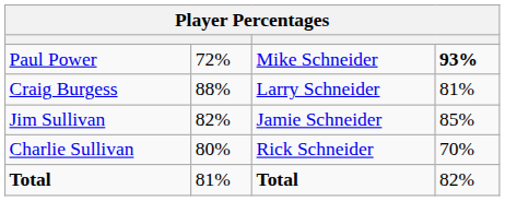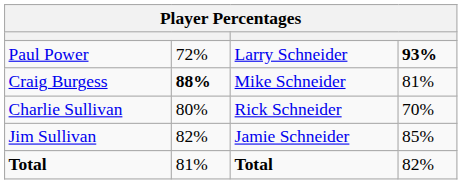 <table class="wikitable">
 <tr>
 <th colspan=4 width=400>Player Percentages</th>
 </tr>
 <tr>
 <th colspan=2 width=200></th>
 <th colspan=2 width=200></th>
 </tr>
 <tr>
 <td><a href='#'>Paul Power</a></td>
 <td>72%</td>
-<td><a href='#'>Mike Schneider</a></td>
+<td><a href='#'>Larry Schneider</a></td>
 <td><strong>93%</strong></td>
 </tr>
 <tr>
 <td><a href='#'>Craig Burgess</a></td>
-<td>88%</td>
-<td><a href='#'>Larry Schneider</a></td>
+<td><strong>88%</strong></td>
+<td><a href='#'>Mike Schneider</a></td>
 <td>81%</td>
+</tr>
+<tr>
+<td><a href='#'>Charlie Sullivan</a></td>
+<td>80%</td>
+<td><a href='#'>Rick Schneider</a></td>
+<td>70%</td>
 </tr>
 <tr>
 <td><a href='#'>Jim Sullivan</a></td>
 <td>82%</td>
 <td><a href='#'>Jamie Schneider</a></td>
 <td>85%</td>
 </tr>
 <tr>
-<td><a href='#'>Charlie Sullivan</a></td>
-<td>80%</td>
-<td><a href='#'>Rick Schneider</a></td>
-<td>70%</td>
-</tr>
-<tr>
 <td><strong>Total</strong></td>
 <td>81%</td>
 <td><strong>Total</strong></td>
 <td>82%</td>
 </tr>
 </table>
